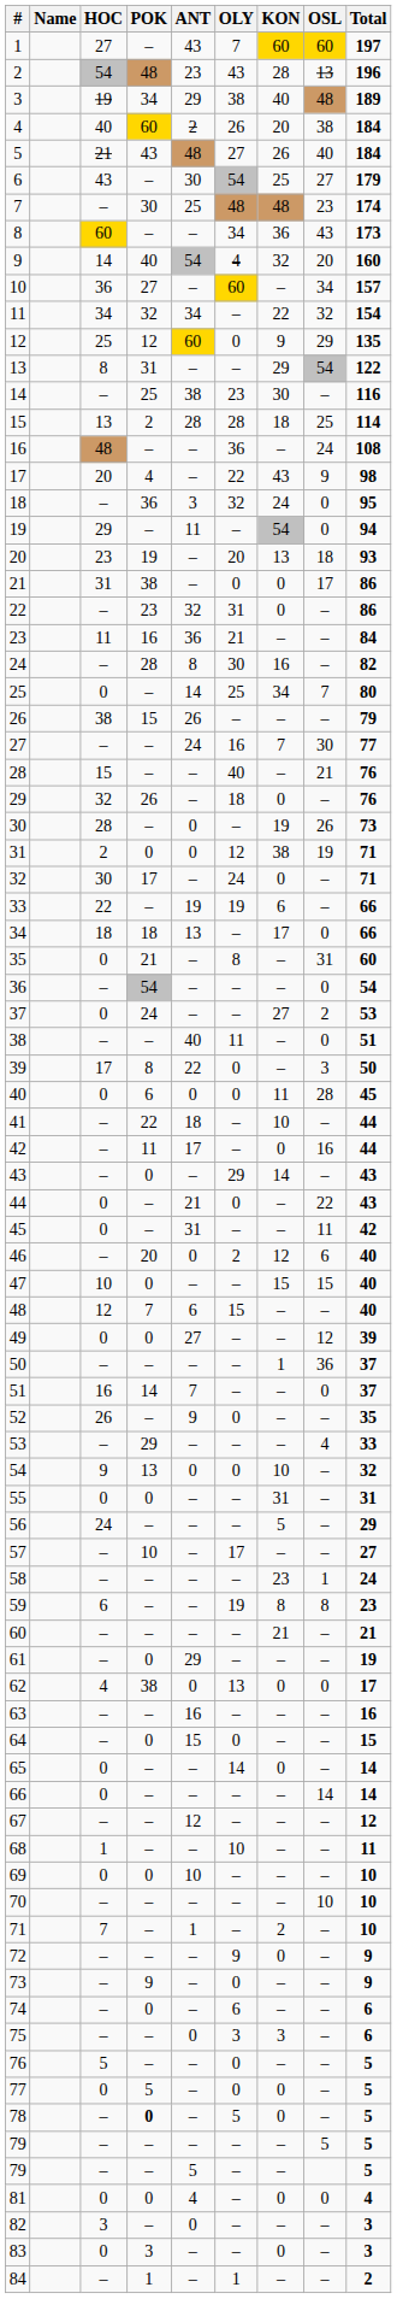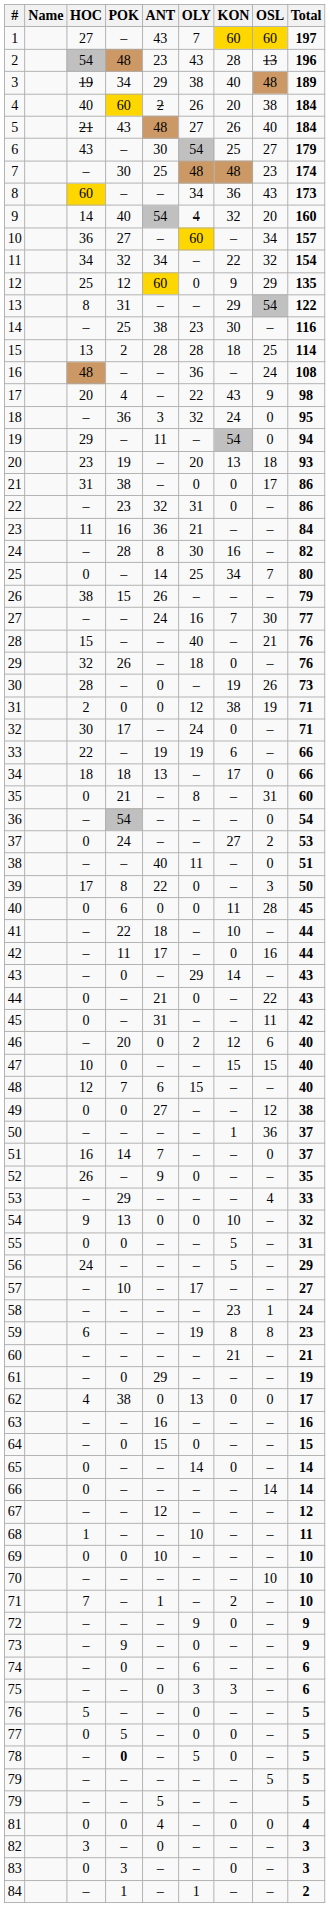 <table class="wikitable sortable" style="text-align:center;">
 <tr>
 <th>#</th>
 <th>Name</th>
 <th>HOC</th>
 <th>POK</th>
 <th>ANT</th>
 <th>OLY</th>
 <th>KON</th>
 <th>OSL</th>
 <th>Total</th>
 </tr>
 <tr>
 <td>1</td>
 <td align="left"></td>
 <td>27</td>
 <td>–</td>
 <td>43</td>
 <td>7</td>
 <td bgcolor="gold">60</td>
 <td bgcolor="gold">60</td>
 <td><strong>197</strong></td>
 </tr>
 <tr>
 <td>2</td>
 <td align="left"></td>
 <td bgcolor="silver">54</td>
 <td bgcolor=CC9966>48</td>
 <td>23</td>
 <td>43</td>
 <td>28</td>
 <td><s>13</s></td>
 <td><strong>196</strong></td>
 </tr>
 <tr>
 <td>3</td>
 <td align="left"></td>
 <td><s>19</s></td>
 <td>34</td>
 <td>29</td>
 <td>38</td>
 <td>40</td>
 <td bgcolor=CC9966>48</td>
 <td><strong>189</strong></td>
 </tr>
 <tr>
 <td>4</td>
 <td align="left"></td>
 <td>40</td>
 <td bgcolor="gold">60</td>
 <td><s>2</s></td>
 <td>26</td>
 <td>20</td>
 <td>38</td>
 <td><strong>184</strong></td>
 </tr>
 <tr>
 <td>5</td>
 <td align="left"></td>
 <td><s>21</s></td>
 <td>43</td>
 <td bgcolor=CC9966>48</td>
 <td>27</td>
 <td>26</td>
 <td>40</td>
 <td><strong>184</strong></td>
 </tr>
 <tr>
 <td>6</td>
 <td align="left"></td>
 <td>43</td>
 <td>–</td>
 <td>30</td>
 <td bgcolor="silver">54</td>
 <td>25</td>
 <td>27</td>
 <td><strong>179</strong></td>
 </tr>
 <tr>
 <td>7</td>
 <td align="left"></td>
 <td>–</td>
 <td>30</td>
 <td>25</td>
 <td bgcolor=CC9966>48</td>
 <td bgcolor=CC9966>48</td>
 <td>23</td>
 <td><strong>174</strong></td>
 </tr>
 <tr>
 <td>8</td>
 <td align="left"></td>
 <td bgcolor="gold">60</td>
 <td>–</td>
 <td>–</td>
 <td>34</td>
 <td>36</td>
 <td>43</td>
 <td><strong>173</strong></td>
 </tr>
 <tr>
 <td>9</td>
 <td align="left"></td>
 <td>14</td>
 <td>40</td>
 <td bgcolor="silver">54</td>
 <td><s>4</s></td>
 <td>32</td>
 <td>20</td>
 <td><strong>160</strong></td>
 </tr>
 <tr>
 <td>10</td>
 <td align="left"></td>
 <td>36</td>
 <td>27</td>
 <td>–</td>
 <td bgcolor="gold">60</td>
 <td>–</td>
 <td>34</td>
 <td><strong>157</strong></td>
 </tr>
 <tr>
 <td>11</td>
 <td align="left"></td>
 <td>34</td>
 <td>32</td>
 <td>34</td>
 <td>–</td>
 <td>22</td>
 <td>32</td>
 <td><strong>154</strong></td>
 </tr>
 <tr>
 <td>12</td>
 <td align="left"></td>
 <td>25</td>
 <td>12</td>
 <td bgcolor="gold">60</td>
 <td>0</td>
 <td>9</td>
 <td>29</td>
 <td><strong>135</strong></td>
 </tr>
 <tr>
 <td>13</td>
 <td align="left"></td>
 <td>8</td>
 <td>31</td>
 <td>–</td>
 <td>–</td>
 <td>29</td>
 <td bgcolor="silver">54</td>
 <td><strong>122</strong></td>
 </tr>
 <tr>
 <td>14</td>
 <td align="left"></td>
 <td>–</td>
 <td>25</td>
 <td>38</td>
 <td>23</td>
 <td>30</td>
 <td>–</td>
 <td><strong>116</strong></td>
 </tr>
 <tr>
 <td>15</td>
 <td align="left"></td>
 <td>13</td>
 <td>2</td>
 <td>28</td>
 <td>28</td>
 <td>18</td>
 <td>25</td>
 <td><strong>114</strong></td>
 </tr>
 <tr>
 <td>16</td>
 <td align="left"></td>
 <td bgcolor=CC9966>48</td>
 <td>–</td>
 <td>–</td>
 <td>36</td>
 <td>–</td>
 <td>24</td>
 <td><strong>108</strong></td>
 </tr>
 <tr>
 <td>17</td>
 <td align="left"></td>
 <td>20</td>
 <td>4</td>
 <td>–</td>
 <td>22</td>
 <td>43</td>
 <td>9</td>
 <td><strong>98</strong></td>
 </tr>
 <tr>
 <td>18</td>
 <td align="left"></td>
 <td>–</td>
 <td>36</td>
 <td>3</td>
 <td>32</td>
 <td>24</td>
 <td>0</td>
 <td><strong>95</strong></td>
 </tr>
 <tr>
 <td>19</td>
 <td align="left"></td>
 <td>29</td>
 <td>–</td>
 <td>11</td>
 <td>–</td>
 <td bgcolor="silver">54</td>
 <td>0</td>
 <td><strong>94</strong></td>
 </tr>
 <tr>
 <td>20</td>
 <td align="left"></td>
 <td>23</td>
 <td>19</td>
 <td>–</td>
 <td>20</td>
 <td>13</td>
 <td>18</td>
 <td><strong>93</strong></td>
 </tr>
 <tr>
 <td>21</td>
 <td align="left"></td>
 <td>31</td>
 <td>38</td>
 <td>–</td>
 <td>0</td>
 <td>0</td>
 <td>17</td>
 <td><strong>86</strong></td>
 </tr>
 <tr>
 <td>22</td>
 <td align="left"></td>
 <td>–</td>
 <td>23</td>
 <td>32</td>
 <td>31</td>
 <td>0</td>
 <td>–</td>
 <td><strong>86</strong></td>
 </tr>
 <tr>
 <td>23</td>
 <td align="left"></td>
 <td>11</td>
 <td>16</td>
 <td>36</td>
 <td>21</td>
 <td>–</td>
 <td>–</td>
 <td><strong>84</strong></td>
 </tr>
 <tr>
 <td>24</td>
 <td align="left"></td>
 <td>–</td>
 <td>28</td>
 <td>8</td>
 <td>30</td>
 <td>16</td>
 <td>–</td>
 <td><strong>82</strong></td>
 </tr>
 <tr>
 <td>25</td>
 <td align="left"></td>
 <td>0</td>
 <td>–</td>
 <td>14</td>
 <td>25</td>
 <td>34</td>
 <td>7</td>
 <td><strong>80</strong></td>
 </tr>
 <tr>
 <td>26</td>
 <td align="left"></td>
 <td>38</td>
 <td>15</td>
 <td>26</td>
 <td>–</td>
 <td>–</td>
 <td>–</td>
 <td><strong>79</strong></td>
 </tr>
 <tr>
 <td>27</td>
 <td align="left"></td>
 <td>–</td>
 <td>–</td>
 <td>24</td>
 <td>16</td>
 <td>7</td>
 <td>30</td>
 <td><strong>77</strong></td>
 </tr>
 <tr>
 <td>28</td>
 <td align="left"></td>
 <td>15</td>
 <td>–</td>
 <td>–</td>
 <td>40</td>
 <td>–</td>
 <td>21</td>
 <td><strong>76</strong></td>
 </tr>
 <tr>
 <td>29</td>
 <td align="left"></td>
 <td>32</td>
 <td>26</td>
 <td>–</td>
 <td>18</td>
 <td>0</td>
 <td>–</td>
 <td><strong>76</strong></td>
 </tr>
 <tr>
 <td>30</td>
 <td align="left"></td>
 <td>28</td>
 <td>–</td>
 <td>0</td>
 <td>–</td>
 <td>19</td>
 <td>26</td>
 <td><strong>73</strong></td>
 </tr>
 <tr>
 <td>31</td>
 <td align="left"></td>
 <td>2</td>
 <td>0</td>
 <td>0</td>
 <td>12</td>
 <td>38</td>
 <td>19</td>
 <td><strong>71</strong></td>
 </tr>
 <tr>
 <td>32</td>
 <td align="left"></td>
 <td>30</td>
 <td>17</td>
 <td>–</td>
 <td>24</td>
 <td>0</td>
 <td>–</td>
 <td><strong>71</strong></td>
 </tr>
 <tr>
 <td>33</td>
 <td align="left"></td>
 <td>22</td>
 <td>–</td>
 <td>19</td>
 <td>19</td>
 <td>6</td>
 <td>–</td>
 <td><strong>66</strong></td>
 </tr>
 <tr>
 <td>34</td>
 <td align="left"></td>
 <td>18</td>
 <td>18</td>
 <td>13</td>
 <td>–</td>
 <td>17</td>
 <td>0</td>
 <td><strong>66</strong></td>
 </tr>
 <tr>
 <td>35</td>
 <td align="left"></td>
 <td>0</td>
 <td>21</td>
 <td>–</td>
 <td>8</td>
 <td>–</td>
 <td>31</td>
 <td><strong>60</strong></td>
 </tr>
 <tr>
 <td>36</td>
 <td align="left"></td>
 <td>–</td>
 <td bgcolor="silver">54</td>
 <td>–</td>
 <td>–</td>
 <td>–</td>
 <td>0</td>
 <td><strong>54</strong></td>
 </tr>
 <tr>
 <td>37</td>
 <td align="left"></td>
 <td>0</td>
 <td>24</td>
 <td>–</td>
 <td>–</td>
 <td>27</td>
 <td>2</td>
 <td><strong>53</strong></td>
 </tr>
 <tr>
 <td>38</td>
 <td align="left"></td>
 <td>–</td>
 <td>–</td>
 <td>40</td>
 <td>11</td>
 <td>–</td>
 <td>0</td>
 <td><strong>51</strong></td>
 </tr>
 <tr>
 <td>39</td>
 <td align="left"></td>
 <td>17</td>
 <td>8</td>
 <td>22</td>
 <td>0</td>
 <td>–</td>
 <td>3</td>
 <td><strong>50</strong></td>
 </tr>
 <tr>
 <td>40</td>
 <td align="left"></td>
 <td>0</td>
 <td>6</td>
 <td>0</td>
 <td>0</td>
 <td>11</td>
 <td>28</td>
 <td><strong>45</strong></td>
 </tr>
 <tr>
 <td>41</td>
 <td align="left"></td>
 <td>–</td>
 <td>22</td>
 <td>18</td>
 <td>–</td>
 <td>10</td>
 <td>–</td>
 <td><strong>44</strong></td>
 </tr>
 <tr>
 <td>42</td>
 <td align="left"></td>
 <td>–</td>
 <td>11</td>
 <td>17</td>
 <td>–</td>
 <td>0</td>
 <td>16</td>
 <td><strong>44</strong></td>
 </tr>
 <tr>
 <td>43</td>
 <td align="left"></td>
 <td>–</td>
 <td>0</td>
 <td>–</td>
 <td>29</td>
 <td>14</td>
 <td>–</td>
 <td><strong>43</strong></td>
 </tr>
 <tr>
 <td>44</td>
 <td align="left"></td>
 <td>0</td>
 <td>–</td>
 <td>21</td>
 <td>0</td>
 <td>–</td>
 <td>22</td>
 <td><strong>43</strong></td>
 </tr>
 <tr>
 <td>45</td>
 <td align="left"></td>
 <td>0</td>
 <td>–</td>
 <td>31</td>
 <td>–</td>
 <td>–</td>
 <td>11</td>
 <td><strong>42</strong></td>
 </tr>
 <tr>
 <td>46</td>
 <td align="left"></td>
 <td>–</td>
 <td>20</td>
 <td>0</td>
 <td>2</td>
 <td>12</td>
 <td>6</td>
 <td><strong>40</strong></td>
 </tr>
 <tr>
 <td>47</td>
 <td align="left"></td>
 <td>10</td>
 <td>0</td>
 <td>–</td>
 <td>–</td>
 <td>15</td>
 <td>15</td>
 <td><strong>40</strong></td>
 </tr>
 <tr>
 <td>48</td>
 <td align="left"></td>
 <td>12</td>
 <td>7</td>
 <td>6</td>
 <td>15</td>
 <td>–</td>
 <td>–</td>
 <td><strong>40</strong></td>
 </tr>
 <tr>
 <td>49</td>
 <td align="left"></td>
 <td>0</td>
 <td>0</td>
 <td>27</td>
 <td>–</td>
 <td>–</td>
 <td>12</td>
-<td><strong>39</strong></td>
+<td><strong>38</strong></td>
 </tr>
 <tr>
 <td>50</td>
 <td align="left"></td>
 <td>–</td>
 <td>–</td>
 <td>–</td>
 <td>–</td>
 <td>1</td>
 <td>36</td>
 <td><strong>37</strong></td>
 </tr>
 <tr>
 <td>51</td>
 <td align="left"></td>
 <td>16</td>
 <td>14</td>
 <td>7</td>
 <td>–</td>
 <td>–</td>
 <td>0</td>
 <td><strong>37</strong></td>
 </tr>
 <tr>
 <td>52</td>
 <td align="left"></td>
 <td>26</td>
 <td>–</td>
 <td>9</td>
 <td>0</td>
 <td>–</td>
 <td>–</td>
 <td><strong>35</strong></td>
 </tr>
 <tr>
 <td>53</td>
 <td align="left"></td>
 <td>–</td>
 <td>29</td>
 <td>–</td>
 <td>–</td>
 <td>–</td>
 <td>4</td>
 <td><strong>33</strong></td>
 </tr>
 <tr>
 <td>54</td>
 <td align="left"></td>
 <td>9</td>
 <td>13</td>
 <td>0</td>
 <td>0</td>
 <td>10</td>
 <td>–</td>
 <td><strong>32</strong></td>
 </tr>
 <tr>
 <td>55</td>
 <td align="left"></td>
 <td>0</td>
 <td>0</td>
 <td>–</td>
 <td>–</td>
-<td>31</td>
+<td>5</td>
 <td>–</td>
 <td><strong>31</strong></td>
 </tr>
 <tr>
 <td>56</td>
 <td align="left"></td>
 <td>24</td>
 <td>–</td>
 <td>–</td>
 <td>–</td>
 <td>5</td>
 <td>–</td>
 <td><strong>29</strong></td>
 </tr>
 <tr>
 <td>57</td>
 <td align="left"></td>
 <td>–</td>
 <td>10</td>
 <td>–</td>
 <td>17</td>
 <td>–</td>
 <td>–</td>
 <td><strong>27</strong></td>
 </tr>
 <tr>
 <td>58</td>
 <td align="left"></td>
 <td>–</td>
 <td>–</td>
 <td>–</td>
 <td>–</td>
 <td>23</td>
 <td>1</td>
 <td><strong>24</strong></td>
 </tr>
 <tr>
 <td>59</td>
 <td align="left"></td>
 <td>6</td>
 <td>–</td>
 <td>–</td>
 <td>19</td>
 <td>8</td>
 <td>8</td>
 <td><strong>23</strong></td>
 </tr>
 <tr>
 <td>60</td>
 <td align="left"></td>
 <td>–</td>
 <td>–</td>
 <td>–</td>
 <td>–</td>
 <td>21</td>
 <td>–</td>
 <td><strong>21</strong></td>
 </tr>
 <tr>
 <td>61</td>
 <td align="left"></td>
 <td>–</td>
 <td>0</td>
 <td>29</td>
 <td>–</td>
 <td>–</td>
 <td>–</td>
 <td><strong>19</strong></td>
 </tr>
 <tr>
 <td>62</td>
 <td align="left"></td>
 <td>4</td>
 <td>38</td>
 <td>0</td>
 <td>13</td>
 <td>0</td>
 <td>0</td>
 <td><strong>17</strong></td>
 </tr>
 <tr>
 <td>63</td>
 <td align="left"></td>
 <td>–</td>
 <td>–</td>
 <td>16</td>
 <td>–</td>
 <td>–</td>
 <td>–</td>
 <td><strong>16</strong></td>
 </tr>
 <tr>
 <td>64</td>
 <td align="left"></td>
 <td>–</td>
 <td>0</td>
 <td>15</td>
 <td>0</td>
 <td>–</td>
 <td>–</td>
 <td><strong>15</strong></td>
 </tr>
 <tr>
 <td>65</td>
 <td align="left"></td>
 <td>0</td>
 <td>–</td>
 <td>–</td>
 <td>14</td>
 <td>0</td>
 <td>–</td>
 <td><strong>14</strong></td>
 </tr>
 <tr>
 <td>66</td>
 <td align="left"></td>
 <td>0</td>
 <td>–</td>
 <td>–</td>
 <td>–</td>
 <td>–</td>
 <td>14</td>
 <td><strong>14</strong></td>
 </tr>
 <tr>
 <td>67</td>
 <td align="left"></td>
 <td>–</td>
 <td>–</td>
 <td>12</td>
 <td>–</td>
 <td>–</td>
 <td>–</td>
 <td><strong>12</strong></td>
 </tr>
 <tr>
 <td>68</td>
 <td align="left"></td>
 <td>1</td>
 <td>–</td>
 <td>–</td>
 <td>10</td>
 <td>–</td>
 <td>–</td>
 <td><strong>11</strong></td>
 </tr>
 <tr>
 <td>69</td>
 <td align="left"></td>
 <td>0</td>
 <td>0</td>
 <td>10</td>
 <td>–</td>
 <td>–</td>
 <td>–</td>
 <td><strong>10</strong></td>
 </tr>
 <tr>
 <td>70</td>
 <td align="left"></td>
 <td>–</td>
 <td>–</td>
 <td>–</td>
 <td>–</td>
 <td>–</td>
 <td>10</td>
 <td><strong>10</strong></td>
 </tr>
 <tr>
 <td>71</td>
 <td align="left"></td>
 <td>7</td>
 <td>–</td>
 <td>1</td>
 <td>–</td>
 <td>2</td>
 <td>–</td>
 <td><strong>10</strong></td>
 </tr>
 <tr>
 <td>72</td>
 <td align="left"></td>
 <td>–</td>
 <td>–</td>
 <td>–</td>
 <td>9</td>
 <td>0</td>
 <td>–</td>
 <td><strong>9</strong></td>
 </tr>
 <tr>
 <td>73</td>
 <td align="left"></td>
 <td>–</td>
 <td>9</td>
 <td>–</td>
 <td>0</td>
 <td>–</td>
 <td>–</td>
 <td><strong>9</strong></td>
 </tr>
 <tr>
 <td>74</td>
 <td align="left"></td>
 <td>–</td>
 <td>0</td>
 <td>–</td>
 <td>6</td>
 <td>–</td>
 <td>–</td>
 <td><strong>6</strong></td>
 </tr>
 <tr>
 <td>75</td>
 <td align="left"></td>
 <td>–</td>
 <td>–</td>
 <td>0</td>
 <td>3</td>
 <td>3</td>
 <td>–</td>
 <td><strong>6</strong></td>
 </tr>
 <tr>
 <td>76</td>
 <td align="left"></td>
 <td>5</td>
 <td>–</td>
 <td>–</td>
 <td>0</td>
 <td>–</td>
 <td>–</td>
 <td><strong>5</strong></td>
 </tr>
 <tr>
 <td>77</td>
 <td align="left"></td>
 <td>0</td>
 <td>5</td>
 <td>–</td>
 <td>0</td>
 <td>0</td>
 <td>–</td>
 <td><strong>5</strong></td>
 </tr>
 <tr>
 <td>78</td>
 <td align="left"></td>
 <td>–</td>
 <td><strong>0</strong></td>
 <td>–</td>
 <td>5</td>
 <td>0</td>
 <td>–</td>
 <td><strong>5</strong></td>
 </tr>
 <tr>
 <td>79</td>
 <td align="left"></td>
 <td>–</td>
 <td>–</td>
 <td>–</td>
 <td>–</td>
 <td>–</td>
 <td>5</td>
 <td><strong>5</strong></td>
 </tr>
 <tr>
 <td>79</td>
 <td align="left"></td>
 <td>–</td>
 <td>–</td>
 <td>5</td>
 <td>–</td>
 <td>–</td>
 <td></td>
 <td><strong>5</strong></td>
 </tr>
 <tr>
 <td>81</td>
 <td align="left"></td>
 <td>0</td>
 <td>0</td>
 <td>4</td>
 <td>–</td>
 <td>0</td>
 <td>0</td>
 <td><strong>4</strong></td>
 </tr>
 <tr>
 <td>82</td>
 <td align="left"></td>
 <td>3</td>
 <td>–</td>
 <td>0</td>
 <td>–</td>
 <td>–</td>
 <td>–</td>
 <td><strong>3</strong></td>
 </tr>
 <tr>
 <td>83</td>
 <td align="left"></td>
 <td>0</td>
 <td>3</td>
 <td>–</td>
 <td>–</td>
 <td>0</td>
 <td>–</td>
 <td><strong>3</strong></td>
 </tr>
 <tr>
 <td>84</td>
 <td align="left"></td>
 <td>–</td>
 <td>1</td>
 <td>–</td>
 <td>1</td>
 <td>–</td>
 <td>–</td>
 <td><strong>2</strong></td>
 </tr>
 </table>
